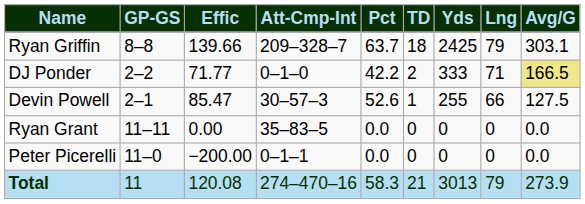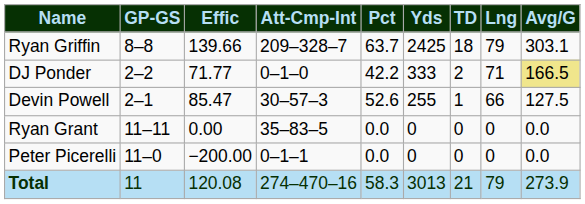 <table class="wikitable" style="white-space:nowrap;">
 <tr>
 <th style="background: #063003; color: #B6DFF4;">Name</th>
 <th style="background: #063003; color: #B6DFF4;">GP-GS</th>
 <th style="background: #063003; color: #B6DFF4;">Effic</th>
 <th style="background: #063003; color: #B6DFF4;">Att-Cmp-Int</th>
 <th style="background: #063003; color: #B6DFF4;">Pct</th>
+<th style="background: #063003; color: #B6DFF4;">Yds</th>
 <th style="background: #063003; color: #B6DFF4;">TD</th>
-<th style="background: #063003; color: #B6DFF4;">Yds</th>
 <th style="background: #063003; color: #B6DFF4;">Lng</th>
 <th style="background: #063003; color: #B6DFF4;">Avg/G</th>
 </tr>
 <tr>
 <td>Ryan Griffin</td>
 <td>8–8</td>
 <td>139.66</td>
 <td>209–328–7</td>
 <td>63.7</td>
+<td>2425</td>
 <td>18</td>
-<td>2425</td>
 <td>79</td>
 <td>303.1</td>
 </tr>
 <tr>
 <td>DJ Ponder</td>
 <td>2–2</td>
 <td>71.77</td>
 <td>0–1–0</td>
 <td>42.2</td>
+<td>333</td>
 <td>2</td>
-<td>333</td>
 <td>71</td>
 <td style="background: khaki;">166.5</td>
 </tr>
 <tr>
 <td>Devin Powell</td>
 <td>2–1</td>
 <td>85.47</td>
 <td>30–57–3</td>
 <td>52.6</td>
+<td>255</td>
 <td>1</td>
-<td>255</td>
 <td>66</td>
 <td>127.5</td>
 </tr>
 <tr>
 <td>Ryan Grant</td>
 <td>11–11</td>
 <td>0.00</td>
 <td>35–83–5</td>
 <td>0.0</td>
 <td>0</td>
 <td>0</td>
 <td>0</td>
 <td>0.0</td>
 </tr>
 <tr>
 <td>Peter Picerelli</td>
 <td>11–0</td>
 <td>−200.00</td>
 <td>0–1–1</td>
 <td>0.0</td>
 <td>0</td>
 <td>0</td>
 <td>0</td>
 <td>0.0</td>
 </tr>
 <tr style="background: #B6DFF4; color: #063003;">
 <td><strong>Total</strong></td>
 <td>11</td>
 <td>120.08</td>
 <td>274–470–16</td>
 <td>58.3</td>
+<td>3013</td>
 <td>21</td>
-<td>3013</td>
 <td>79</td>
 <td>273.9</td>
 </tr>
 </table>
